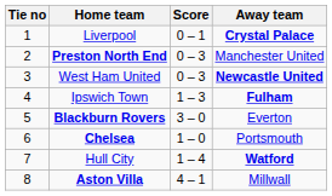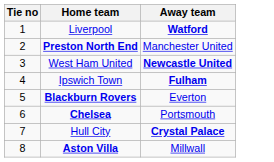 <table class="wikitable" style="text-align: center">
 <tr>
 <th>Tie no</th>
 <th>Home team</th>
-<th>Score</th>
 <th>Away team</th>
 </tr>
 <tr>
 <td>1</td>
 <td><a href='#'>Liverpool</a></td>
-<td>0 – 1</td>
-<td><strong><a href='#'>Crystal Palace</a></strong></td>
+<td><strong><a href='#'>Watford</a></strong></td>
 </tr>
 <tr>
 <td>2</td>
 <td><strong><a href='#'>Preston North End</a></strong></td>
-<td>0 – 3</td>
 <td><a href='#'>Manchester United</a></td>
 </tr>
 <tr>
 <td>3</td>
 <td><a href='#'>West Ham United</a></td>
-<td>0 – 3</td>
 <td><strong><a href='#'>Newcastle United</a></strong></td>
 </tr>
 <tr>
 <td>4</td>
 <td><a href='#'>Ipswich Town</a></td>
-<td>1 – 3</td>
 <td><strong><a href='#'>Fulham</a></strong></td>
 </tr>
 <tr>
 <td>5</td>
 <td><strong><a href='#'>Blackburn Rovers</a></strong></td>
-<td>3 – 0</td>
 <td><a href='#'>Everton</a></td>
 </tr>
 <tr>
 <td>6</td>
 <td><strong><a href='#'>Chelsea</a></strong></td>
-<td>1 – 0</td>
 <td><a href='#'>Portsmouth</a></td>
 </tr>
 <tr>
 <td>7</td>
 <td><a href='#'>Hull City</a></td>
-<td>1 – 4</td>
-<td><strong><a href='#'>Watford</a></strong></td>
+<td><strong><a href='#'>Crystal Palace</a></strong></td>
 </tr>
 <tr>
 <td>8</td>
 <td><strong><a href='#'>Aston Villa</a></strong></td>
-<td>4 – 1</td>
 <td><a href='#'>Millwall</a></td>
 </tr>
 </table>
